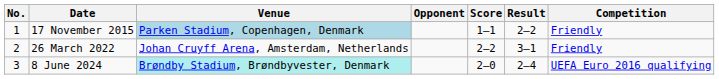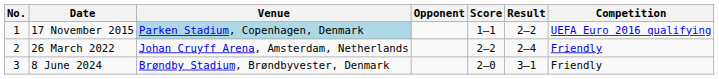 <table class="wikitable sortable">
 <tr>
 <th scope="col">No.</th>
 <th scope="col">Date</th>
 <th scope="col">Venue</th>
 <th scope="col">Opponent</th>
 <th scope="col">Score</th>
 <th scope="col">Result</th>
 <th scope="col">Competition</th>
 </tr>
 <tr>
 <td align="center">1</td>
 <td>17 November 2015</td>
 <td style="background: lightblue;"><a href='#'>Parken Stadium</a>, Copenhagen, Denmark</td>
 <td></td>
 <td align="center">1–1</td>
 <td align="center">2–2</td>
-<td><a href='#'>Friendly</a></td>
+<td><a href='#'>UEFA Euro 2016 qualifying</a></td>
 </tr>
 <tr>
 <td align="center">2</td>
 <td>26 March 2022</td>
 <td><a href='#'>Johan Cruyff Arena</a>, Amsterdam, Netherlands</td>
 <td></td>
 <td align="center">2–2</td>
-<td align="center">3–1</td>
+<td align="center">2–4</td>
 <td><a href='#'>Friendly</a></td>
 </tr>
 <tr>
 <td align="center">3</td>
 <td>8 June 2024</td>
-<td style="background: paleturquoise;"><a href='#'>Brøndby Stadium</a>, Brøndbyvester, Denmark</td>
+<td><a href='#'>Brøndby Stadium</a>, Brøndbyvester, Denmark</td>
 <td></td>
 <td align="center">2–0</td>
-<td align="center">2–4</td>
-<td><a href='#'>UEFA Euro 2016 qualifying</a></td>
+<td align="center">3–1</td>
+<td>Friendly</td>
 </tr>
 </table>
